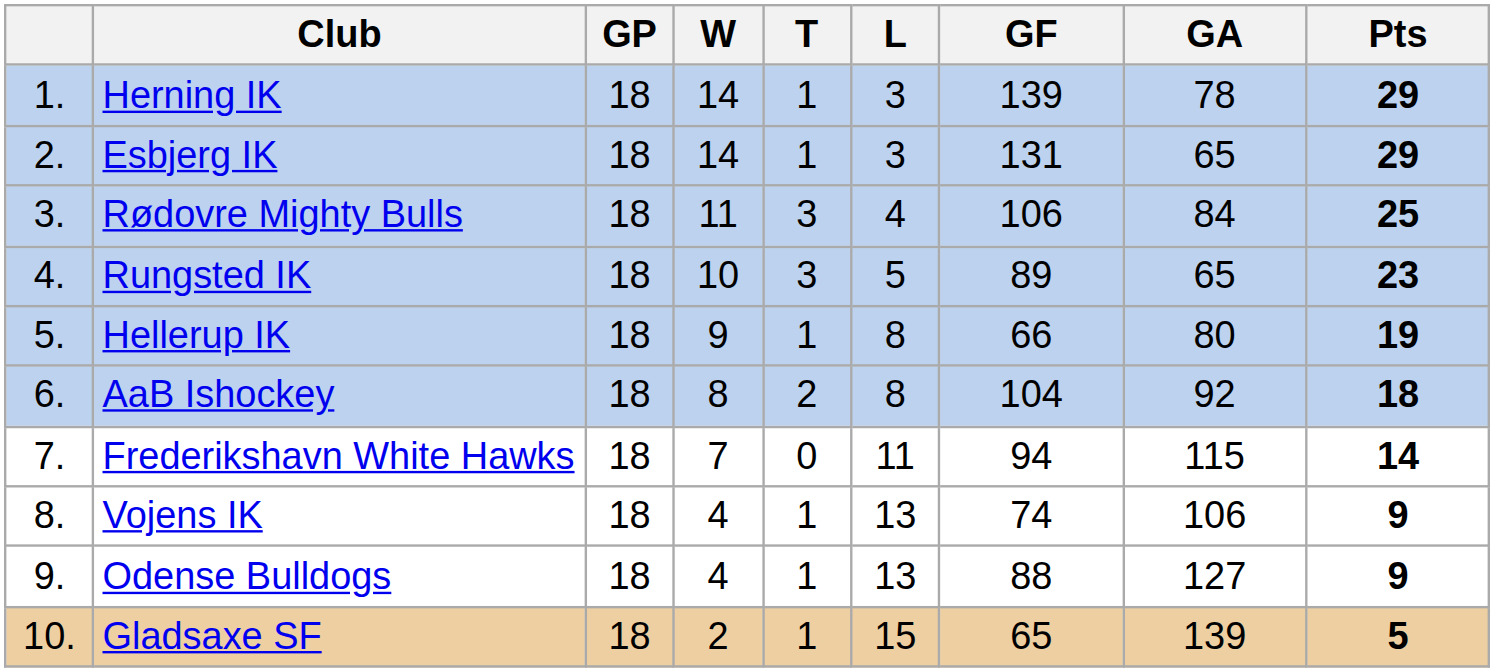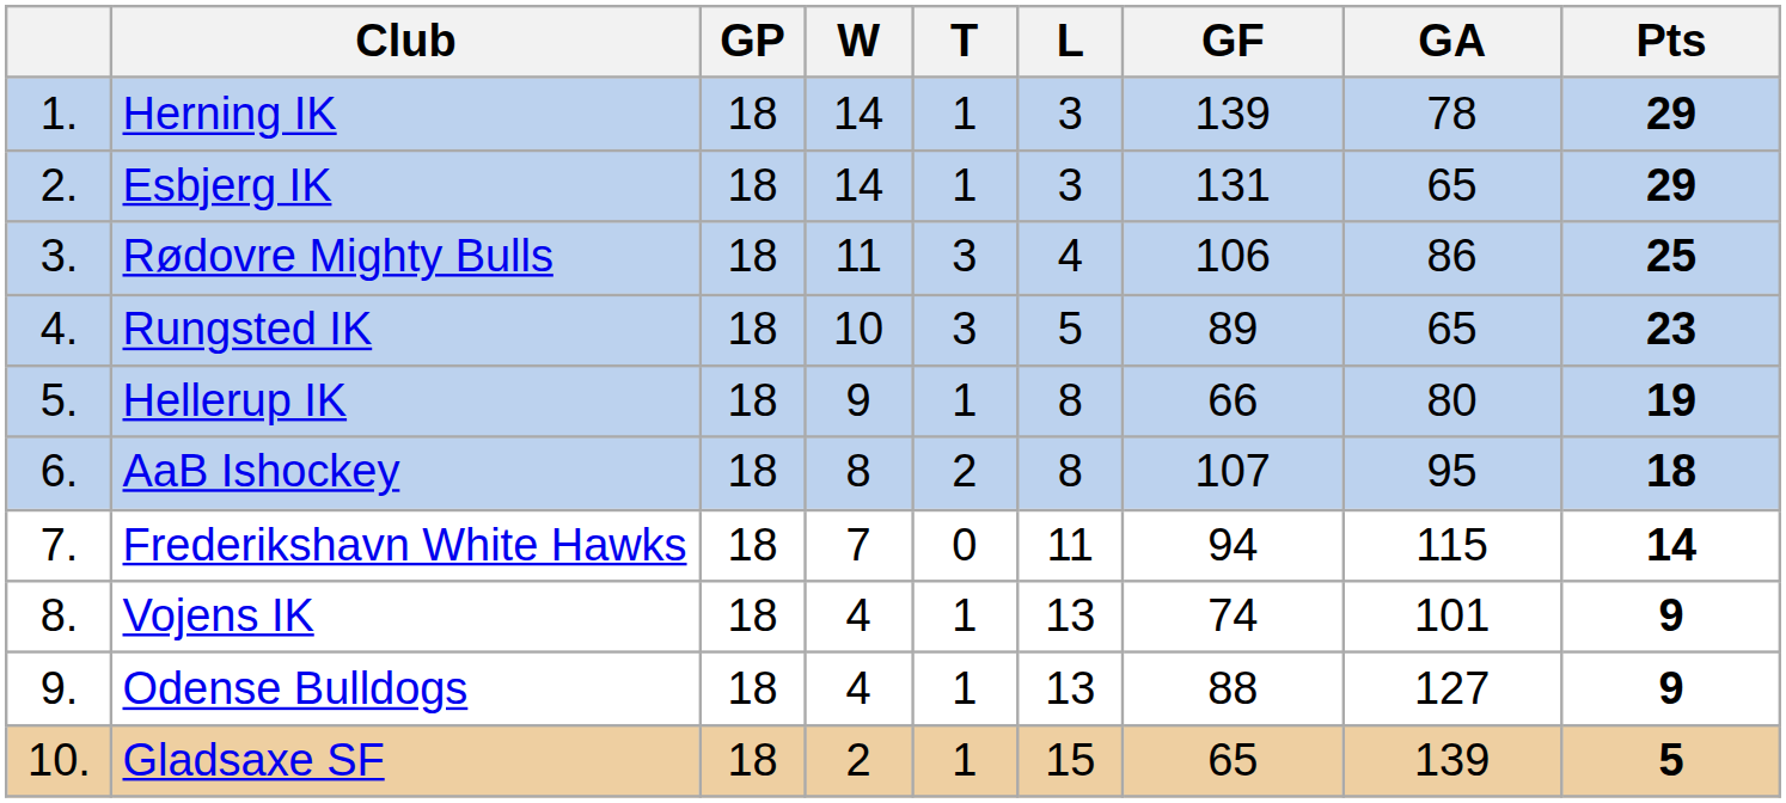 <table class="wikitable">
 <tr>
 <th width="30"></th>
 <th width="200">Club</th>
 <th width="30">GP</th>
 <th width="30">W</th>
 <th width="30">T</th>
 <th width="30">L</th>
 <th width="70">GF</th>
 <th width="70">GA</th>
 <th width="70">Pts</th>
 </tr>
 <tr bgcolor="#BCD2EE" align="center">
 <td>1.</td>
 <td align="left"><a href='#'>Herning IK</a></td>
 <td>18</td>
 <td>14</td>
 <td>1</td>
 <td>3</td>
 <td>139</td>
 <td>78</td>
 <td><strong>29</strong></td>
 </tr>
 <tr bgcolor="#BCD2EE" align="center">
 <td>2.</td>
 <td align="left"><a href='#'>Esbjerg IK</a></td>
 <td>18</td>
 <td>14</td>
 <td>1</td>
 <td>3</td>
 <td>131</td>
 <td>65</td>
 <td><strong>29</strong></td>
 </tr>
 <tr bgcolor="#BCD2EE" align="center">
 <td>3.</td>
 <td align="left"><a href='#'>Rødovre Mighty Bulls</a></td>
 <td>18</td>
 <td>11</td>
 <td>3</td>
 <td>4</td>
 <td>106</td>
-<td>84</td>
+<td>86</td>
 <td><strong>25</strong></td>
 </tr>
 <tr bgcolor="#BCD2EE" align="center">
 <td>4.</td>
 <td align="left"><a href='#'>Rungsted IK</a></td>
 <td>18</td>
 <td>10</td>
 <td>3</td>
 <td>5</td>
 <td>89</td>
 <td>65</td>
 <td><strong>23</strong></td>
 </tr>
 <tr bgcolor="#BCD2EE" align="center">
 <td>5.</td>
 <td align="left"><a href='#'>Hellerup IK</a></td>
 <td>18</td>
 <td>9</td>
 <td>1</td>
 <td>8</td>
 <td>66</td>
 <td>80</td>
 <td><strong>19</strong></td>
 </tr>
 <tr bgcolor="#BCD2EE" align="center">
 <td>6.</td>
 <td align="left"><a href='#'>AaB Ishockey</a></td>
 <td>18</td>
 <td>8</td>
 <td>2</td>
 <td>8</td>
-<td>104</td>
-<td>92</td>
+<td>107</td>
+<td>95</td>
 <td><strong>18</strong></td>
 </tr>
 <tr bgcolor="#FFFFFF" align="center">
 <td>7.</td>
 <td align="left"><a href='#'>Frederikshavn White Hawks</a></td>
 <td>18</td>
 <td>7</td>
 <td>0</td>
 <td>11</td>
 <td>94</td>
 <td>115</td>
 <td><strong>14</strong></td>
 </tr>
 <tr bgcolor="#FFFFFF" align="center">
 <td>8.</td>
 <td align="left"><a href='#'>Vojens IK</a></td>
 <td>18</td>
 <td>4</td>
 <td>1</td>
 <td>13</td>
 <td>74</td>
-<td>106</td>
+<td>101</td>
 <td><strong>9</strong></td>
 </tr>
 <tr bgcolor="#FFFFFF" align="center">
 <td>9.</td>
 <td align="left"><a href='#'>Odense Bulldogs</a></td>
 <td>18</td>
 <td>4</td>
 <td>1</td>
 <td>13</td>
 <td>88</td>
 <td>127</td>
 <td><strong>9</strong></td>
 </tr>
 <tr bgcolor="#EECFA1" align="center">
 <td>10.</td>
 <td align="left"><a href='#'>Gladsaxe SF</a></td>
 <td>18</td>
 <td>2</td>
 <td>1</td>
 <td>15</td>
 <td>65</td>
 <td>139</td>
 <td><strong>5</strong></td>
 </tr>
 </table>
